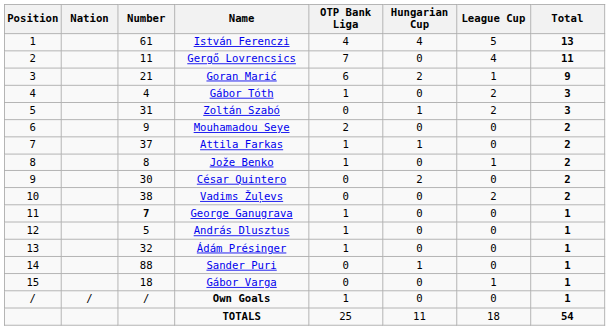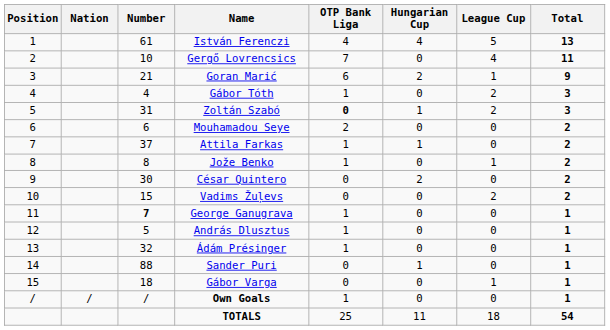 <table class="wikitable" style="font-size: 95%; text-align: center;">
 <tr>
 <th width=60>Position</th>
 <th width=60>Nation</th>
 <th width=60>Number</th>
 <th width=150>Name</th>
 <th width=80>OTP Bank Liga</th>
 <th width=80>Hungarian Cup</th>
 <th width=80>League Cup</th>
 <th width=80>Total</th>
 </tr>
 <tr>
 <td>1</td>
 <td></td>
 <td>61</td>
 <td><a href='#'>István Ferenczi</a></td>
 <td>4</td>
 <td>4</td>
 <td>5</td>
 <td><strong>13</strong></td>
 </tr>
 <tr>
 <td>2</td>
 <td></td>
-<td>11</td>
+<td>10</td>
 <td><a href='#'>Gergő Lovrencsics</a></td>
 <td>7</td>
 <td>0</td>
 <td>4</td>
 <td><strong>11</strong></td>
 </tr>
 <tr>
 <td>3</td>
 <td> </td>
 <td>21</td>
 <td><a href='#'>Goran Marić</a></td>
 <td>6</td>
 <td>2</td>
 <td>1</td>
 <td><strong>9</strong></td>
 </tr>
 <tr>
 <td>4</td>
 <td></td>
 <td>4</td>
 <td><a href='#'>Gábor Tóth</a></td>
 <td>1</td>
 <td>0</td>
 <td>2</td>
 <td><strong>3</strong></td>
 </tr>
 <tr>
 <td>5</td>
 <td></td>
 <td>31</td>
 <td><a href='#'>Zoltán Szabó</a></td>
-<td>0</td>
+<td><strong>0</strong></td>
 <td>1</td>
 <td>2</td>
 <td><strong>3</strong></td>
 </tr>
 <tr>
 <td>6</td>
 <td></td>
-<td>9</td>
+<td>6</td>
 <td><a href='#'>Mouhamadou Seye</a></td>
 <td>2</td>
 <td>0</td>
 <td>0</td>
 <td><strong>2</strong></td>
 </tr>
 <tr>
 <td>7</td>
 <td></td>
 <td>37</td>
 <td><a href='#'>Attila Farkas</a></td>
 <td>1</td>
 <td>1</td>
 <td>0</td>
 <td><strong>2</strong></td>
 </tr>
 <tr>
 <td>8</td>
 <td></td>
 <td>8</td>
 <td><a href='#'>Jože Benko</a></td>
 <td>1</td>
 <td>0</td>
 <td>1</td>
 <td><strong>2</strong></td>
 </tr>
 <tr>
 <td>9</td>
 <td></td>
 <td>30</td>
 <td><a href='#'>César Quintero</a></td>
 <td>0</td>
 <td>2</td>
 <td>0</td>
 <td><strong>2</strong></td>
 </tr>
 <tr>
 <td>10</td>
 <td></td>
-<td>38</td>
+<td>15</td>
 <td><a href='#'>Vadims Žuļevs</a></td>
 <td>0</td>
 <td>0</td>
 <td>2</td>
 <td><strong>2</strong></td>
 </tr>
 <tr>
 <td>11</td>
 <td></td>
 <td><strong>7</strong></td>
 <td><a href='#'>George Ganugrava</a></td>
 <td>1</td>
 <td>0</td>
 <td>0</td>
 <td><strong>1</strong></td>
 </tr>
 <tr>
 <td>12</td>
 <td></td>
 <td>5</td>
 <td><a href='#'>András Dlusztus</a></td>
 <td>1</td>
 <td>0</td>
 <td>0</td>
 <td><strong>1</strong></td>
 </tr>
 <tr>
 <td>13</td>
 <td></td>
 <td>32</td>
 <td><a href='#'>Ádám Présinger</a></td>
 <td>1</td>
 <td>0</td>
 <td>0</td>
 <td><strong>1</strong></td>
 </tr>
 <tr>
 <td>14</td>
 <td></td>
 <td>88</td>
 <td><a href='#'>Sander Puri</a></td>
 <td>0</td>
 <td>1</td>
 <td>0</td>
 <td><strong>1</strong></td>
 </tr>
 <tr>
 <td>15</td>
 <td></td>
 <td>18</td>
 <td><a href='#'>Gábor Varga</a></td>
 <td>0</td>
 <td>0</td>
 <td>1</td>
 <td><strong>1</strong></td>
 </tr>
 <tr>
 <td>/</td>
 <td>/</td>
 <td>/</td>
 <td><strong>Own Goals</strong></td>
 <td>1</td>
 <td>0</td>
 <td>0</td>
 <td><strong>1</strong></td>
 </tr>
 <tr>
 <td></td>
 <td></td>
 <td></td>
 <td><strong>TOTALS</strong></td>
 <td>25</td>
 <td>11</td>
 <td>18</td>
 <td><strong>54</strong></td>
 </tr>
 </table>
